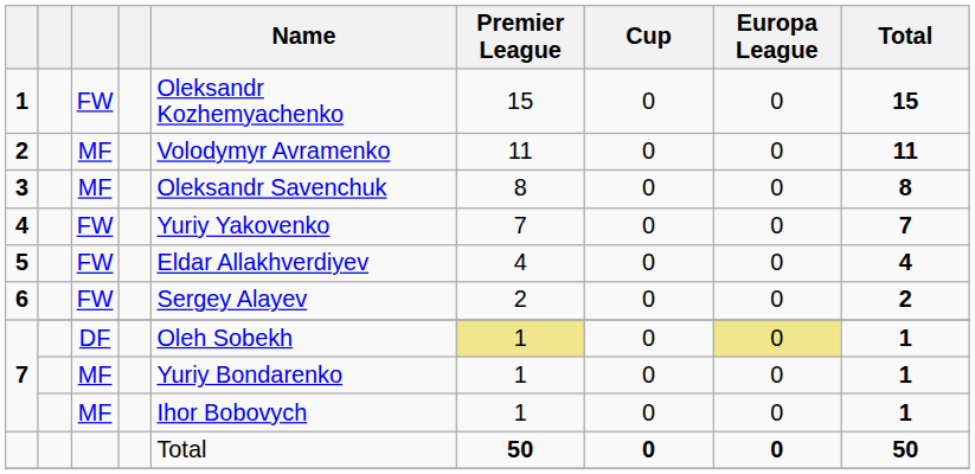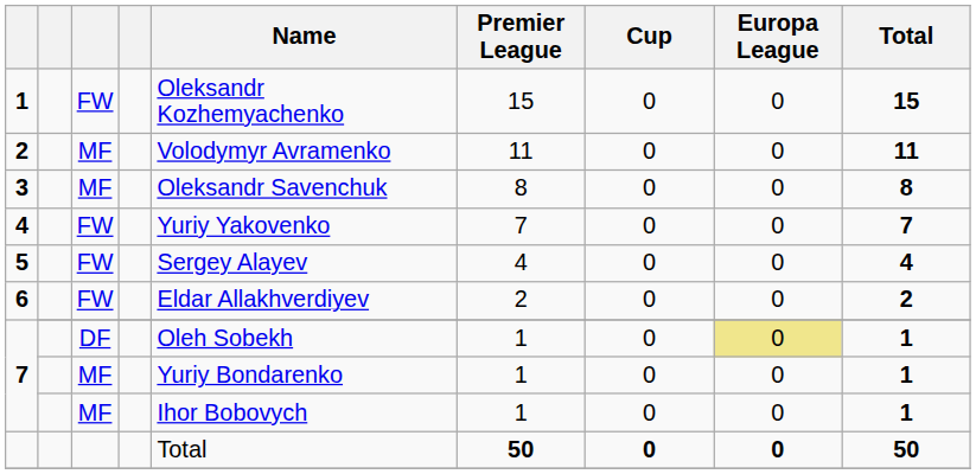 <table class="wikitable" style="text-align:center">
 <tr>
 <th width=15></th>
 <th width=15></th>
 <th width=15></th>
 <th width=15></th>
 <th width=200>Name</th>
 <th width=80><strong>Premier League</strong></th>
 <th width=80><strong>Cup</strong></th>
 <th width=80><strong>Europa League</strong></th>
 <th width=80>Total</th>
 </tr>
 <tr>
 <td><strong>1</strong></td>
 <td></td>
 <td><a href='#'>FW</a></td>
 <td></td>
 <td align=left><a href='#'>Oleksandr Kozhemyachenko</a></td>
 <td>15</td>
 <td>0</td>
 <td>0</td>
 <td><strong>15</strong></td>
 </tr>
 <tr>
 <td><strong>2</strong></td>
 <td></td>
 <td><a href='#'>MF</a></td>
 <td></td>
 <td align=left><a href='#'>Volodymyr Avramenko</a></td>
 <td>11</td>
 <td>0</td>
 <td>0</td>
 <td><strong>11</strong></td>
 </tr>
 <tr>
 <td><strong>3</strong></td>
 <td></td>
 <td><a href='#'>MF</a></td>
 <td></td>
 <td align=left><a href='#'>Oleksandr Savenchuk</a></td>
 <td>8</td>
 <td>0</td>
 <td>0</td>
 <td><strong>8</strong></td>
 </tr>
 <tr>
 <td><strong>4</strong></td>
 <td></td>
 <td><a href='#'>FW</a></td>
 <td></td>
 <td align=left><a href='#'>Yuriy Yakovenko</a></td>
 <td>7</td>
 <td>0</td>
 <td>0</td>
 <td><strong>7</strong></td>
 </tr>
 <tr>
 <td><strong>5</strong></td>
 <td></td>
 <td><a href='#'>FW</a></td>
 <td></td>
-<td align=left><a href='#'>Eldar Allakhverdiyev</a></td>
+<td align=left><a href='#'>Sergey Alayev</a></td>
 <td>4</td>
 <td>0</td>
 <td>0</td>
 <td><strong>4</strong></td>
 </tr>
 <tr>
 <td><strong>6</strong></td>
 <td></td>
 <td><a href='#'>FW</a></td>
 <td></td>
-<td align=left><a href='#'>Sergey Alayev</a></td>
+<td align=left><a href='#'>Eldar Allakhverdiyev</a></td>
 <td>2</td>
 <td>0</td>
 <td>0</td>
 <td><strong>2</strong></td>
 </tr>
 <tr>
 <td rowspan=4><strong>7</strong></td>
 </tr>
 <tr>
 <td></td>
 <td><a href='#'>DF</a></td>
 <td></td>
 <td align=left><a href='#'>Oleh Sobekh</a></td>
-<td style="background: khaki;">1</td>
+<td>1</td>
 <td>0</td>
 <td style="background: khaki;">0</td>
 <td><strong>1</strong></td>
 </tr>
 <tr>
 <td></td>
 <td><a href='#'>MF</a></td>
 <td></td>
 <td align=left><a href='#'>Yuriy Bondarenko</a></td>
 <td>1</td>
 <td>0</td>
 <td>0</td>
 <td><strong>1</strong></td>
 </tr>
 <tr>
 <td></td>
 <td><a href='#'>MF</a></td>
 <td></td>
 <td align=left><a href='#'>Ihor Bobovych</a></td>
 <td>1</td>
 <td>0</td>
 <td>0</td>
 <td><strong>1</strong></td>
 </tr>
 <tr>
 <td></td>
 <td></td>
 <td></td>
 <td></td>
 <td align=left>Total</td>
 <td><strong>50</strong></td>
 <td><strong>0</strong></td>
 <td><strong>0</strong></td>
 <td><strong>50</strong></td>
 </tr>
 <tr>
 </tr>
 </table>
